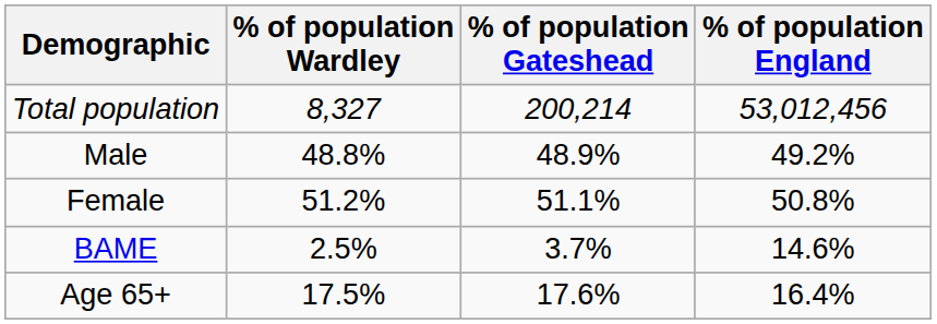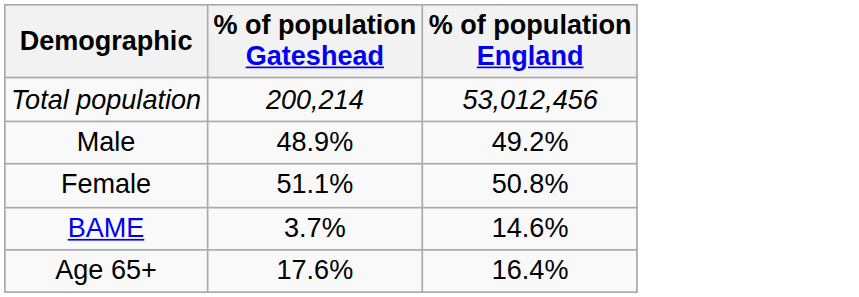 <table class="wikitable sortable" style="text-align: center">
 <tr>
 <th>Demographic</th>
-<th><strong>% of population</strong><br><strong>Wardley</strong></th>
 <th>% of population<br><a href='#'>Gateshead</a></th>
 <th><strong>% of population</strong><br><strong><a href='#'>England</a></strong></th>
 </tr>
 <tr>
 <td><em>Total population</em></td>
-<td><em>8,327</em></td>
 <td><em>200,214</em></td>
 <td><em>53,012,456</em></td>
 </tr>
 <tr>
 <td>Male</td>
-<td>48.8%</td>
 <td>48.9%</td>
 <td>49.2%</td>
 </tr>
 <tr>
 <td>Female</td>
-<td>51.2%</td>
 <td>51.1%</td>
 <td>50.8%</td>
 </tr>
 <tr>
 <td><a href='#'>BAME</a></td>
-<td>2.5%</td>
 <td>3.7%</td>
 <td>14.6%</td>
 </tr>
 <tr>
 <td>Age 65+</td>
-<td>17.5%</td>
 <td>17.6%</td>
 <td>16.4%</td>
 </tr>
 </table>
